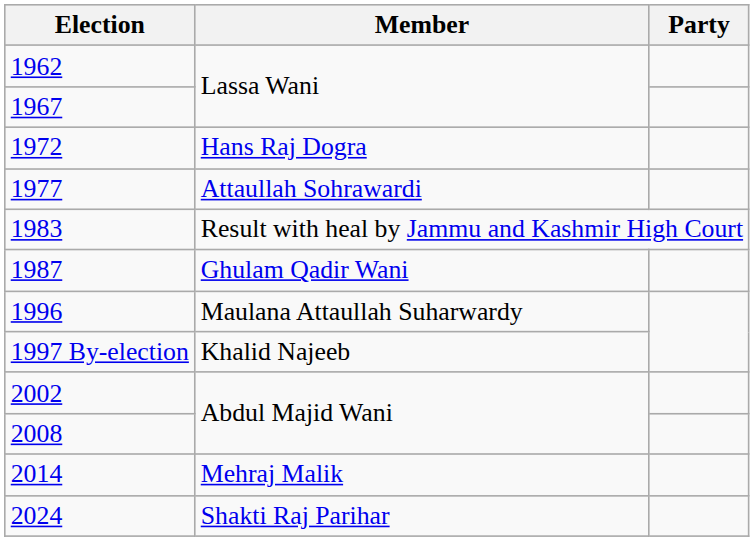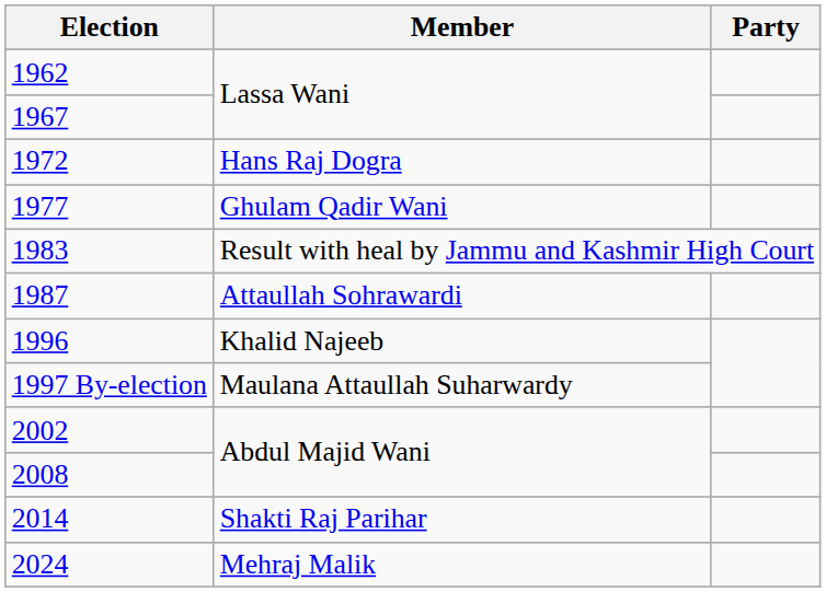 <table class="wikitable sortable">
 <tr>
 <th>Election</th>
 <th>Member</th>
 <th colspan=2>Party</th>
 </tr>
 <tr>
 <td><a href='#'>1962</a></td>
 <td rowspan=2>Lassa Wani</td>
 <td></td>
 </tr>
 <tr>
 <td><a href='#'>1967</a></td>
 <td></td>
 </tr>
 <tr>
 <td><a href='#'>1972</a></td>
 <td><a href='#'>Hans Raj Dogra</a></td>
 </tr>
 <tr>
 <td><a href='#'>1977</a></td>
-<td><a href='#'>Attaullah Sohrawardi</a></td>
+<td><a href='#'>Ghulam Qadir Wani</a></td>
 <td></td>
 </tr>
 <tr>
 <td><a href='#'>1983</a></td>
 <td colspan=3>Result with heal by <a href='#'>Jammu and Kashmir High Court</a></td>
 </tr>
 <tr>
 <td><a href='#'>1987</a></td>
-<td><a href='#'>Ghulam Qadir Wani</a></td>
+<td><a href='#'>Attaullah Sohrawardi</a></td>
 <td></td>
 </tr>
 <tr>
 <td><a href='#'>1996</a></td>
-<td>Maulana Attaullah Suharwardy</td>
+<td>Khalid Najeeb</td>
 </tr>
 <tr>
 <td><a href='#'>1997 By-election</a></td>
-<td>Khalid Najeeb</td>
+<td>Maulana Attaullah Suharwardy</td>
 </tr>
 <tr>
 <td><a href='#'>2002</a></td>
 <td rowspan=2>Abdul Majid Wani</td>
 <td></td>
 </tr>
 <tr>
 <td><a href='#'>2008</a></td>
 <td></td>
 </tr>
 <tr>
 <td><a href='#'>2014</a></td>
-<td><a href='#'>Mehraj Malik</a></td>
+<td><a href='#'>Shakti Raj Parihar</a></td>
 <td></td>
 </tr>
 <tr>
 <td><a href='#'>2024</a></td>
-<td><a href='#'>Shakti Raj Parihar</a></td>
+<td><a href='#'>Mehraj Malik</a></td>
 <td></td>
 </tr>
 </table>
